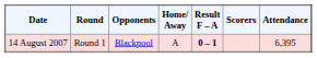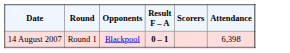 <table border="2" cellpadding="4" style="border-collapse:collapse; text-align:center; font-size:smaller;">
 <tr style="background:#f0f6ff;">
 <th><strong>Date</strong></th>
 <th><strong>Round</strong></th>
 <th><strong>Opponents</strong></th>
-<th><strong>Home/<br>Away</strong></th>
 <th><strong>Result<br>F – A</strong></th>
 <th><strong>Scorers</strong></th>
 <th><strong>Attendance</strong></th>
 </tr>
 <tr bgcolor="#ffdddd">
 <td>14 August 2007</td>
 <td>Round 1</td>
 <td><a href='#'>Blackpool</a></td>
-<td>A</td>
 <td><strong>0 – 1</strong></td>
 <td></td>
-<td>6,395</td>
+<td>6,398</td>
 </tr>
 </table>
